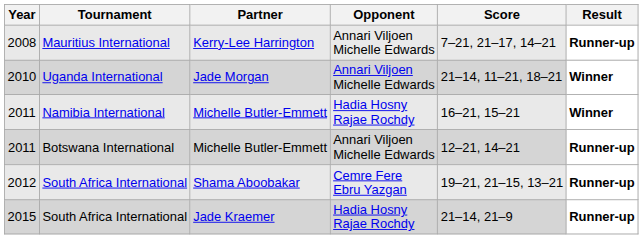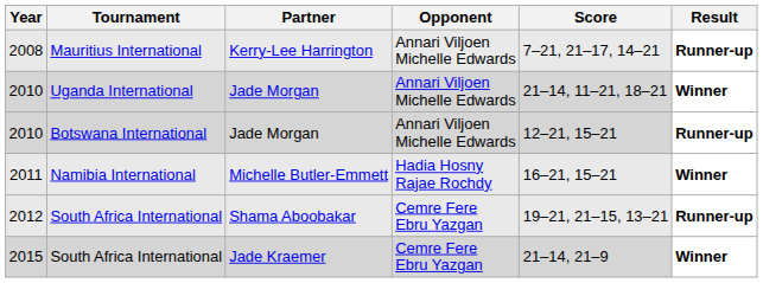 <table class="sortable wikitable" style="font-size: 90%;">
 <tr>
 <th>Year</th>
 <th>Tournament</th>
 <th>Partner</th>
 <th>Opponent</th>
 <th>Score</th>
 <th>Result</th>
 </tr>
 <tr style="background:#E9E9E9">
 <td align="center">2008</td>
 <td align="left"><a href='#'>Mauritius International</a></td>
 <td align="left"> <a href='#'>Kerry-Lee Harrington</a></td>
 <td align="left"> Annari Viljoen<br> Michelle Edwards</td>
 <td align="left">7–21, 21–17, 14–21</td>
 <td style="text-align:left; background:white"> <strong>Runner-up</strong></td>
 </tr>
 <tr style="background:#D5D5D5">
 <td align="center">2010</td>
 <td align="left"><a href='#'>Uganda International</a></td>
 <td align="left"> <a href='#'>Jade Morgan</a></td>
 <td align="left"> <a href='#'>Annari Viljoen</a><br> Michelle Edwards</td>
 <td align="left">21–14, 11–21, 18–21</td>
 <td style="text-align:left; background:white"> <strong>Winner</strong></td>
 </tr>
+<tr style="background:#D5D5D5">
+<td align="center">2010</td>
+<td align="left"><a href='#'>Botswana International</a></td>
+<td align="left"> Jade Morgan</td>
+<td align="left"> Annari Viljoen<br> Michelle Edwards</td>
+<td align="left">12–21, 15–21</td>
+<td style="text-align:left; background:white"> <strong>Runner-up</strong></td>
+</tr>
 <tr style="background:#E9E9E9">
 <td align="center">2011</td>
 <td align="left"><a href='#'>Namibia International</a></td>
 <td align="left"> <a href='#'>Michelle Butler-Emmett</a></td>
 <td align="left"> <a href='#'>Hadia Hosny</a><br> <a href='#'>Rajae Rochdy</a></td>
 <td align="left">16–21, 15–21</td>
 <td style="text-align:left; background:white"> <strong>Winner</strong></td>
-</tr>
-<tr style="background:#D5D5D5">
-<td align="center">2011</td>
-<td align="left">Botswana International</td>
-<td align="left"> Michelle Butler-Emmett</td>
-<td align="left"> Annari Viljoen<br> Michelle Edwards</td>
-<td align="left">12–21, 14–21</td>
-<td style="text-align:left; background:white"> <strong>Runner-up</strong></td>
 </tr>
 <tr style="background:#E9E9E9">
 <td align="center">2012</td>
 <td align="left"><a href='#'>South Africa International</a></td>
 <td align="left"> <a href='#'>Shama Aboobakar</a></td>
 <td align="left"> <a href='#'>Cemre Fere</a><br> <a href='#'>Ebru Yazgan</a></td>
 <td align="left">19–21, 21–15, 13–21</td>
 <td style="text-align:left; background:white"> <strong>Runner-up</strong></td>
 </tr>
 <tr style="background:#D5D5D5">
 <td align="center">2015</td>
 <td align="left">South Africa International</td>
 <td align="left"> <a href='#'>Jade Kraemer</a></td>
-<td align="left"> <a href='#'>Hadia Hosny</a><br> <a href='#'>Rajae Rochdy</a></td>
+<td align="left"> <a href='#'>Cemre Fere</a><br> <a href='#'>Ebru Yazgan</a></td>
 <td align="left">21–14, 21–9</td>
-<td style="text-align:left; background:white"> <strong>Runner-up</strong></td>
+<td style="text-align:left; background:white"> <strong>Winner</strong></td>
 </tr>
 </table>
